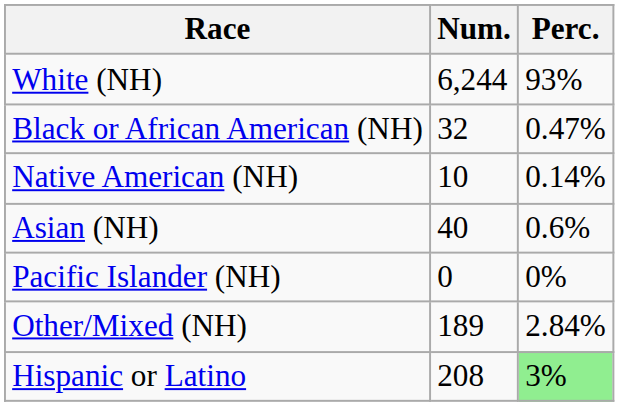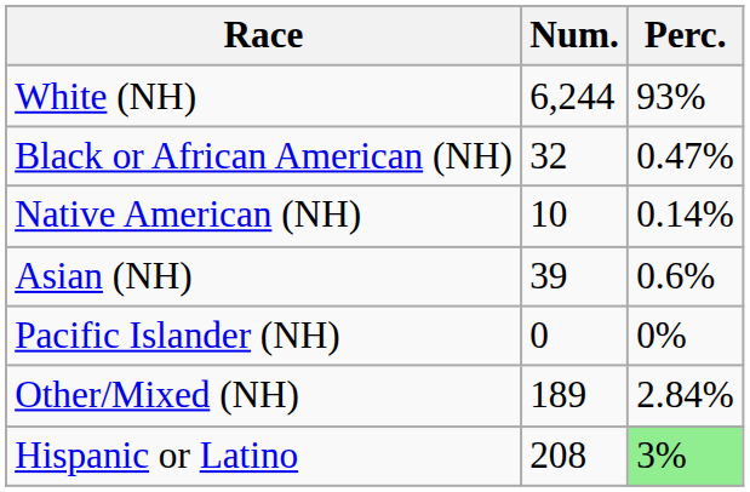 <table class="wikitable">
 <tr>
 <th>Race</th>
 <th>Num.</th>
 <th>Perc.</th>
 </tr>
 <tr>
 <td><a href='#'>White</a> (NH)</td>
 <td>6,244</td>
 <td>93%</td>
 </tr>
 <tr>
 <td><a href='#'>Black or African American</a> (NH)</td>
 <td>32</td>
 <td>0.47%</td>
 </tr>
 <tr>
 <td><a href='#'>Native American</a> (NH)</td>
 <td>10</td>
 <td>0.14%</td>
 </tr>
 <tr>
 <td><a href='#'>Asian</a> (NH)</td>
-<td>40</td>
+<td>39</td>
 <td>0.6%</td>
 </tr>
 <tr>
 <td><a href='#'>Pacific Islander</a> (NH)</td>
 <td>0</td>
 <td>0%</td>
 </tr>
 <tr>
 <td><a href='#'>Other/Mixed</a> (NH)</td>
 <td>189</td>
 <td>2.84%</td>
 </tr>
 <tr>
 <td><a href='#'>Hispanic</a> or <a href='#'>Latino</a></td>
 <td>208</td>
 <td style="background: lightgreen;">3%</td>
 </tr>
 </table>
